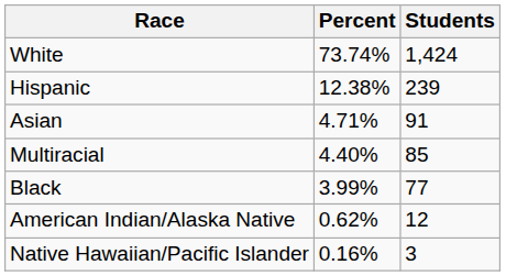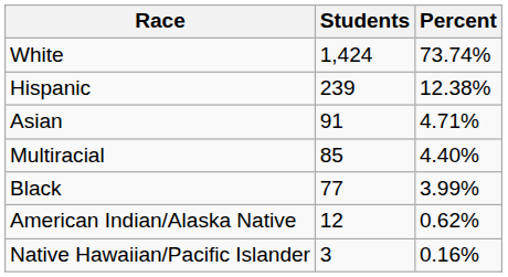 <table class="wikitable">
 <tr>
 <th>Race</th>
+<th>Students</th>
 <th>Percent</th>
-<th>Students</th>
 </tr>
 <tr>
 <td>White</td>
+<td>1,424</td>
 <td>73.74%</td>
-<td>1,424</td>
 </tr>
 <tr>
 <td>Hispanic</td>
+<td>239</td>
 <td>12.38%</td>
-<td>239</td>
 </tr>
 <tr>
 <td>Asian</td>
+<td>91</td>
 <td>4.71%</td>
-<td>91</td>
 </tr>
 <tr>
 <td>Multiracial</td>
+<td>85</td>
 <td>4.40%</td>
-<td>85</td>
 </tr>
 <tr>
 <td>Black</td>
+<td>77</td>
 <td>3.99%</td>
-<td>77</td>
 </tr>
 <tr>
 <td>American Indian/Alaska Native</td>
+<td>12</td>
 <td>0.62%</td>
-<td>12</td>
 </tr>
 <tr>
 <td>Native Hawaiian/Pacific Islander</td>
+<td>3</td>
 <td>0.16%</td>
-<td>3</td>
 </tr>
 </table>
